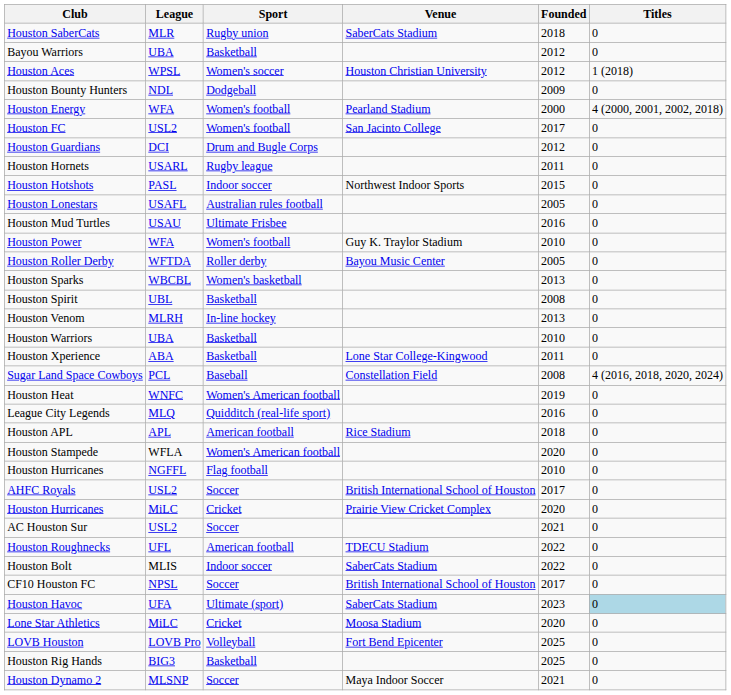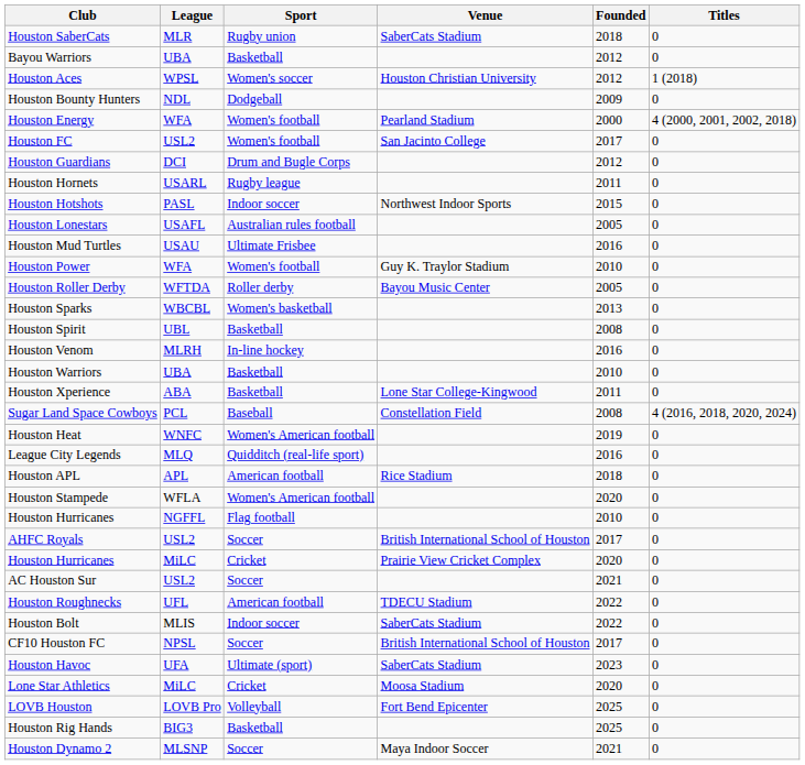 <table class="wikitable sortable">
 <tr>
 <th scope="col">Club</th>
 <th scope="col">League</th>
 <th scope="col">Sport</th>
 <th scope="col">Venue</th>
 <th scope="col">Founded</th>
 <th scope="col">Titles</th>
 </tr>
 <tr>
 <td><a href='#'>Houston SaberCats</a></td>
 <td><a href='#'>MLR</a></td>
 <td><a href='#'>Rugby union</a></td>
 <td><a href='#'>SaberCats Stadium</a></td>
 <td>2018</td>
 <td>0</td>
 </tr>
 <tr>
 <td>Bayou Warriors</td>
 <td><a href='#'>UBA</a></td>
 <td><a href='#'>Basketball</a></td>
 <td></td>
 <td>2012</td>
 <td>0</td>
 </tr>
 <tr>
 <td><a href='#'>Houston Aces</a></td>
 <td><a href='#'>WPSL</a></td>
 <td><a href='#'>Women's soccer</a></td>
 <td><a href='#'>Houston Christian University</a></td>
 <td>2012</td>
 <td>1 (2018)</td>
 </tr>
 <tr>
 <td>Houston Bounty Hunters</td>
 <td><a href='#'>NDL</a></td>
 <td><a href='#'>Dodgeball</a></td>
 <td></td>
 <td>2009</td>
 <td>0</td>
 </tr>
 <tr>
 <td><a href='#'>Houston Energy</a></td>
 <td><a href='#'>WFA</a></td>
 <td><a href='#'>Women's football</a></td>
 <td><a href='#'>Pearland Stadium</a></td>
 <td>2000</td>
 <td>4 (2000, 2001, 2002, 2018)</td>
 </tr>
 <tr>
 <td><a href='#'>Houston FC</a></td>
 <td><a href='#'>USL2</a></td>
 <td><a href='#'>Women's football</a></td>
 <td><a href='#'>San Jacinto College</a></td>
 <td>2017</td>
 <td>0</td>
 </tr>
 <tr>
 <td><a href='#'>Houston Guardians</a></td>
 <td><a href='#'>DCI</a></td>
 <td><a href='#'>Drum and Bugle Corps</a></td>
 <td></td>
 <td>2012</td>
 <td>0</td>
 </tr>
 <tr>
 <td>Houston Hornets</td>
 <td><a href='#'>USARL</a></td>
 <td><a href='#'>Rugby league</a></td>
 <td></td>
 <td>2011</td>
 <td>0</td>
 </tr>
 <tr>
 <td><a href='#'>Houston Hotshots</a></td>
 <td><a href='#'>PASL</a></td>
 <td><a href='#'>Indoor soccer</a></td>
 <td>Northwest Indoor Sports</td>
 <td>2015</td>
 <td>0</td>
 </tr>
 <tr>
 <td><a href='#'>Houston Lonestars</a></td>
 <td><a href='#'>USAFL</a></td>
 <td><a href='#'>Australian rules football</a></td>
 <td></td>
 <td>2005</td>
 <td>0</td>
 </tr>
 <tr>
 <td>Houston Mud Turtles</td>
 <td><a href='#'>USAU</a></td>
 <td><a href='#'>Ultimate Frisbee</a></td>
 <td></td>
 <td>2016</td>
 <td>0</td>
 </tr>
 <tr>
 <td><a href='#'>Houston Power</a></td>
 <td><a href='#'>WFA</a></td>
 <td><a href='#'>Women's football</a></td>
 <td>Guy K. Traylor Stadium</td>
 <td>2010</td>
 <td>0</td>
 </tr>
 <tr>
 <td><a href='#'>Houston Roller Derby</a></td>
 <td><a href='#'>WFTDA</a></td>
 <td><a href='#'>Roller derby</a></td>
 <td><a href='#'>Bayou Music Center</a></td>
 <td>2005</td>
 <td>0</td>
 </tr>
 <tr>
 <td>Houston Sparks</td>
 <td><a href='#'>WBCBL</a></td>
 <td><a href='#'>Women's basketball</a></td>
 <td></td>
 <td>2013</td>
 <td>0</td>
 </tr>
 <tr>
 <td>Houston Spirit</td>
 <td><a href='#'>UBL</a></td>
 <td><a href='#'>Basketball</a></td>
 <td></td>
 <td>2008</td>
 <td>0</td>
 </tr>
 <tr>
 <td>Houston Venom</td>
 <td><a href='#'>MLRH</a></td>
 <td><a href='#'>In-line hockey</a></td>
 <td></td>
-<td>2013</td>
+<td>2016</td>
 <td>0</td>
 </tr>
 <tr>
 <td>Houston Warriors</td>
 <td><a href='#'>UBA</a></td>
 <td><a href='#'>Basketball</a></td>
 <td></td>
 <td>2010</td>
 <td>0</td>
 </tr>
 <tr>
 <td>Houston Xperience</td>
 <td><a href='#'>ABA</a></td>
 <td><a href='#'>Basketball</a></td>
 <td><a href='#'>Lone Star College-Kingwood</a></td>
 <td>2011</td>
 <td>0</td>
 </tr>
 <tr>
 <td><a href='#'>Sugar Land Space Cowboys</a></td>
 <td><a href='#'>PCL</a></td>
 <td><a href='#'>Baseball</a></td>
 <td><a href='#'>Constellation Field</a></td>
 <td>2008</td>
 <td>4 (2016, 2018, 2020, 2024)</td>
 </tr>
 <tr>
 <td>Houston Heat</td>
 <td><a href='#'>WNFC</a></td>
 <td><a href='#'>Women's American football</a></td>
 <td></td>
 <td>2019</td>
 <td>0</td>
 </tr>
 <tr>
 <td>League City Legends</td>
 <td><a href='#'>MLQ</a></td>
 <td><a href='#'>Quidditch (real-life sport)</a></td>
 <td></td>
 <td>2016</td>
 <td>0</td>
 </tr>
 <tr>
 <td>Houston APL</td>
 <td><a href='#'>APL</a></td>
 <td><a href='#'>American football</a></td>
 <td><a href='#'>Rice Stadium</a></td>
 <td>2018</td>
 <td>0</td>
 </tr>
 <tr>
 <td>Houston Stampede</td>
 <td>WFLA</td>
 <td><a href='#'>Women's American football</a></td>
 <td></td>
 <td>2020</td>
 <td>0</td>
 </tr>
 <tr>
 <td>Houston Hurricanes</td>
 <td><a href='#'>NGFFL</a></td>
 <td><a href='#'>Flag football</a></td>
 <td></td>
 <td>2010</td>
 <td>0</td>
 </tr>
 <tr>
 <td><a href='#'>AHFC Royals</a></td>
 <td><a href='#'>USL2</a></td>
 <td><a href='#'>Soccer</a></td>
 <td><a href='#'>British International School of Houston</a></td>
 <td>2017</td>
 <td>0</td>
 </tr>
 <tr>
 <td><a href='#'>Houston Hurricanes</a></td>
 <td><a href='#'>MiLC</a></td>
 <td><a href='#'>Cricket</a></td>
 <td><a href='#'>Prairie View Cricket Complex</a></td>
 <td>2020</td>
 <td>0</td>
 </tr>
 <tr>
 <td>AC Houston Sur</td>
 <td><a href='#'>USL2</a></td>
 <td><a href='#'>Soccer</a></td>
 <td></td>
 <td>2021</td>
 <td>0</td>
 </tr>
 <tr>
 <td><a href='#'>Houston Roughnecks</a></td>
 <td><a href='#'>UFL</a></td>
 <td><a href='#'>American football</a></td>
 <td><a href='#'>TDECU Stadium</a></td>
 <td>2022</td>
 <td>0</td>
 </tr>
 <tr>
 <td>Houston Bolt</td>
 <td Major League Indoor Soccer>MLIS</td>
 <td><a href='#'>Indoor soccer</a></td>
 <td><a href='#'>SaberCats Stadium</a></td>
 <td>2022</td>
 <td>0</td>
 </tr>
 <tr>
 <td>CF10 Houston FC</td>
 <td><a href='#'>NPSL</a></td>
 <td><a href='#'>Soccer</a></td>
 <td><a href='#'>British International School of Houston</a></td>
 <td>2017</td>
 <td>0</td>
 </tr>
 <tr>
 <td><a href='#'>Houston Havoc</a></td>
 <td><a href='#'>UFA</a></td>
 <td><a href='#'>Ultimate (sport)</a></td>
 <td><a href='#'>SaberCats Stadium</a></td>
 <td>2023</td>
-<td style="background: lightblue;">0</td>
+<td>0</td>
 </tr>
 <tr>
 <td><a href='#'>Lone Star Athletics</a></td>
 <td><a href='#'>MiLC</a></td>
 <td><a href='#'>Cricket</a></td>
 <td><a href='#'>Moosa Stadium</a></td>
 <td>2020</td>
 <td>0</td>
 </tr>
 <tr>
 <td><a href='#'>LOVB Houston</a></td>
 <td><a href='#'>LOVB Pro</a></td>
 <td><a href='#'>Volleyball</a></td>
 <td><a href='#'>Fort Bend Epicenter</a></td>
 <td>2025</td>
 <td>0</td>
 </tr>
 <tr>
 <td>Houston Rig Hands</td>
 <td><a href='#'>BIG3</a></td>
 <td><a href='#'>Basketball</a></td>
 <td></td>
 <td>2025</td>
 <td>0</td>
 </tr>
 <tr>
 <td><a href='#'>Houston Dynamo 2</a></td>
 <td><a href='#'>MLSNP</a></td>
 <td><a href='#'>Soccer</a></td>
 <td>Maya Indoor Soccer</td>
 <td>2021</td>
 <td>0</td>
 </tr>
 </table>
